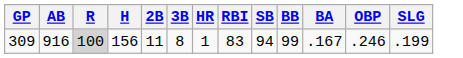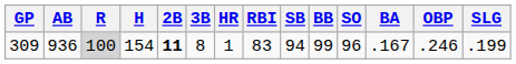 <table class="wikitable">
 <tr>
 <th><a href='#'>GP</a></th>
 <th><a href='#'>AB</a></th>
 <th><a href='#'>R</a></th>
 <th><a href='#'>H</a></th>
 <th><a href='#'>2B</a></th>
 <th><a href='#'>3B</a></th>
 <th><a href='#'>HR</a></th>
 <th><a href='#'>RBI</a></th>
 <th><a href='#'>SB</a></th>
 <th><a href='#'>BB</a></th>
+<th><a href='#'>SO</a></th>
 <th><a href='#'>BA</a></th>
 <th><a href='#'>OBP</a></th>
 <th><a href='#'>SLG</a></th>
 </tr>
 <tr align=center>
 <td>309</td>
-<td>916</td>
+<td>936</td>
 <td style="background: lightgrey;">100</td>
-<td>156</td>
-<td>11</td>
+<td>154</td>
+<td><strong>11</strong></td>
 <td>8</td>
 <td>1</td>
 <td>83</td>
 <td>94</td>
 <td>99</td>
+<td>96</td>
 <td>.167</td>
 <td>.246</td>
 <td>.199</td>
 </tr>
 </table>
